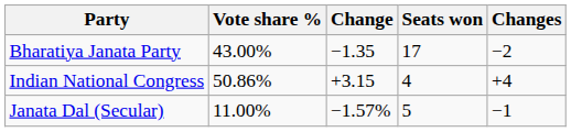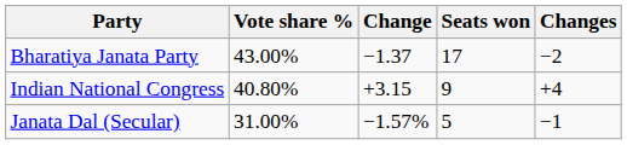 <table class="wikitable sortable">
 <tr>
 <th>Party</th>
 <th>Vote share %</th>
 <th>Change</th>
 <th>Seats won</th>
 <th>Changes</th>
 </tr>
 <tr>
 <td><a href='#'>Bharatiya Janata Party</a></td>
 <td>43.00%</td>
-<td>−1.35</td>
+<td>−1.37</td>
 <td>17</td>
 <td>−2</td>
 </tr>
 <tr>
 <td><a href='#'>Indian National Congress</a></td>
-<td>50.86%</td>
+<td>40.80%</td>
 <td>+3.15</td>
-<td>4</td>
+<td>9</td>
 <td>+4</td>
 </tr>
 <tr>
 <td><a href='#'>Janata Dal (Secular)</a></td>
-<td>11.00%</td>
+<td>31.00%</td>
 <td>−1.57%</td>
 <td>5</td>
 <td>−1</td>
 </tr>
 </table>
